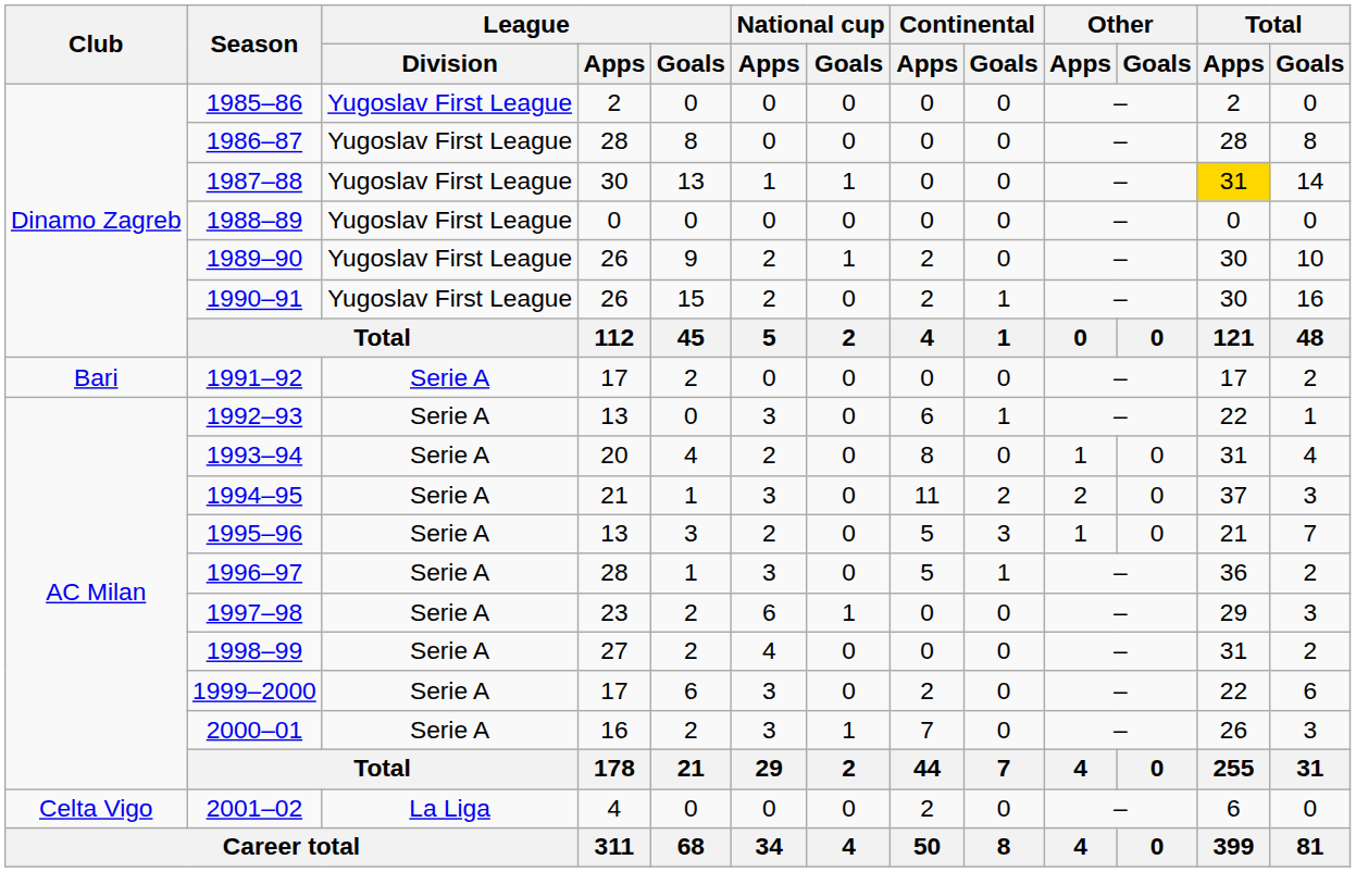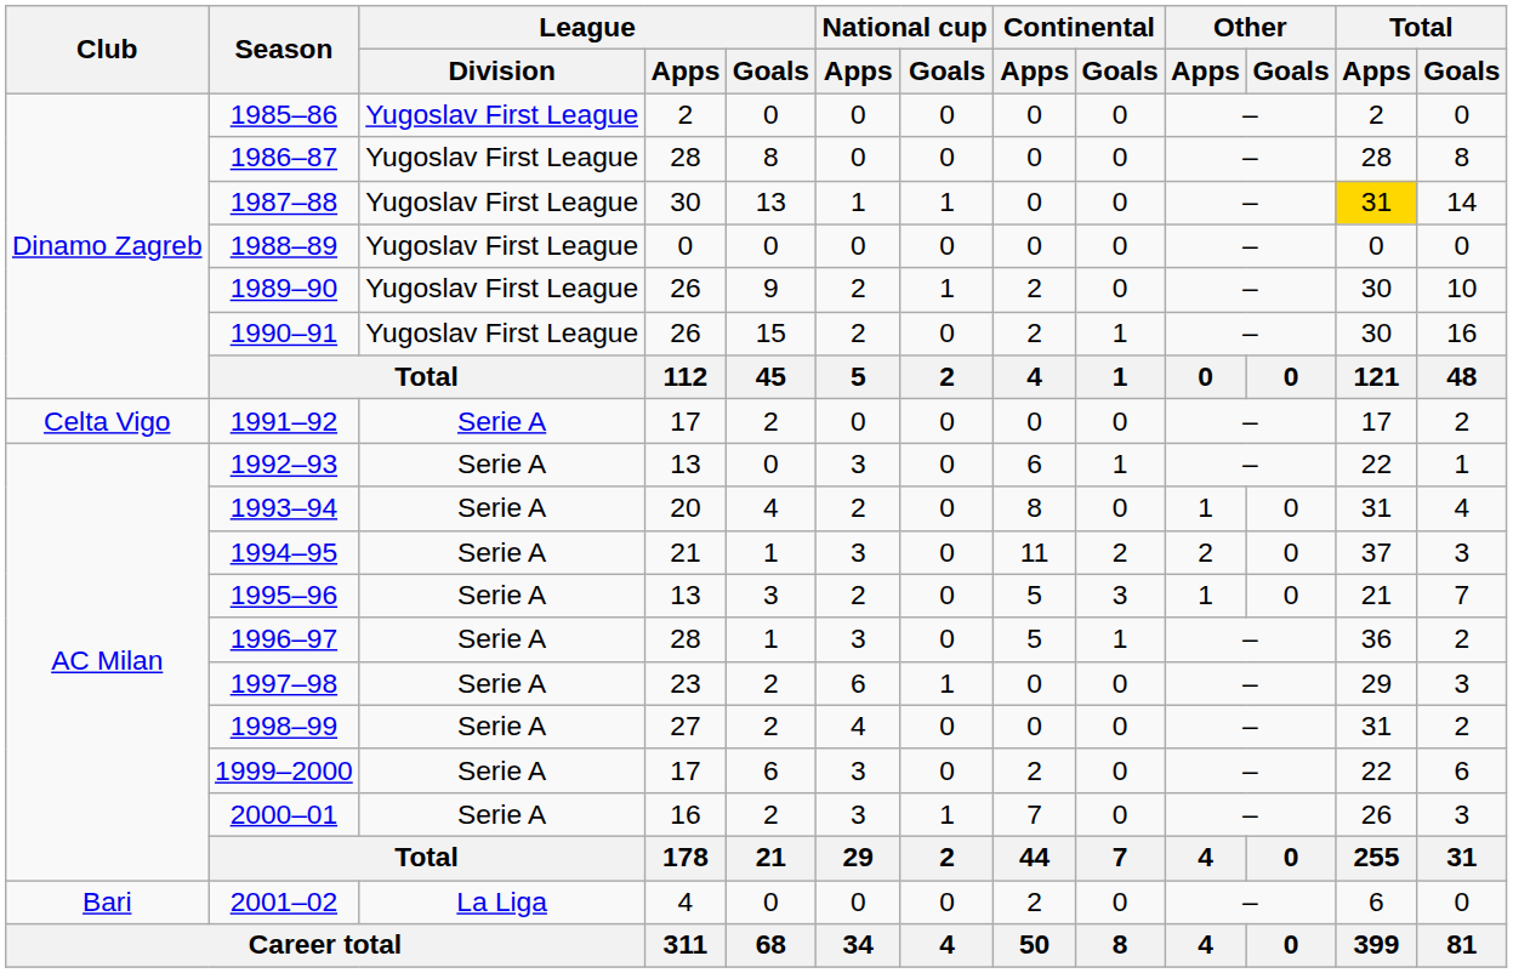 <table class="wikitable" style="text-align:center">
 <tr>
 <th rowspan="2">Club</th>
 <th rowspan="2">Season</th>
 <th colspan="3">League</th>
 <th colspan="2">National cup</th>
 <th colspan="2">Continental</th>
 <th colspan="2">Other</th>
 <th colspan="2">Total</th>
 </tr>
 <tr>
 <th>Division</th>
 <th>Apps</th>
 <th>Goals</th>
 <th>Apps</th>
 <th>Goals</th>
 <th>Apps</th>
 <th>Goals</th>
 <th>Apps</th>
 <th>Goals</th>
 <th>Apps</th>
 <th>Goals</th>
 </tr>
 <tr>
 <td rowspan="7"><a href='#'>Dinamo Zagreb</a></td>
 <td><a href='#'>1985–86</a></td>
 <td><a href='#'>Yugoslav First League</a></td>
 <td>2</td>
 <td>0</td>
 <td>0</td>
 <td>0</td>
 <td>0</td>
 <td>0</td>
 <td colspan="2">–</td>
 <td>2</td>
 <td>0</td>
 </tr>
 <tr>
 <td><a href='#'>1986–87</a></td>
 <td>Yugoslav First League</td>
 <td>28</td>
 <td>8</td>
 <td>0</td>
 <td>0</td>
 <td>0</td>
 <td>0</td>
 <td colspan="2">–</td>
 <td>28</td>
 <td>8</td>
 </tr>
 <tr>
 <td><a href='#'>1987–88</a></td>
 <td>Yugoslav First League</td>
 <td>30</td>
 <td>13</td>
 <td>1</td>
 <td>1</td>
 <td>0</td>
 <td>0</td>
 <td colspan="2">–</td>
 <td style="background: gold;">31</td>
 <td>14</td>
 </tr>
 <tr>
 <td><a href='#'>1988–89</a></td>
 <td>Yugoslav First League</td>
 <td>0</td>
 <td>0</td>
 <td>0</td>
 <td>0</td>
 <td>0</td>
 <td>0</td>
 <td colspan="2">–</td>
 <td>0</td>
 <td>0</td>
 </tr>
 <tr>
 <td><a href='#'>1989–90</a></td>
 <td>Yugoslav First League</td>
 <td>26</td>
 <td>9</td>
 <td>2</td>
 <td>1</td>
 <td>2</td>
 <td>0</td>
 <td colspan="2">–</td>
 <td>30</td>
 <td>10</td>
 </tr>
 <tr>
 <td><a href='#'>1990–91</a></td>
 <td>Yugoslav First League</td>
 <td>26</td>
 <td>15</td>
 <td>2</td>
 <td>0</td>
 <td>2</td>
 <td>1</td>
 <td colspan="2">–</td>
 <td>30</td>
 <td>16</td>
 </tr>
 <tr>
 <th colspan="2">Total</th>
 <th>112</th>
 <th>45</th>
 <th>5</th>
 <th>2</th>
 <th>4</th>
 <th>1</th>
 <th>0</th>
 <th>0</th>
 <th>121</th>
 <th>48</th>
 </tr>
 <tr>
-<td><a href='#'>Bari</a></td>
+<td><a href='#'>Celta Vigo</a></td>
 <td><a href='#'>1991–92</a></td>
 <td><a href='#'>Serie A</a></td>
 <td>17</td>
 <td>2</td>
 <td>0</td>
 <td>0</td>
 <td>0</td>
 <td>0</td>
 <td colspan="2">–</td>
 <td>17</td>
 <td>2</td>
 </tr>
 <tr>
 <td rowspan="10"><a href='#'>AC Milan</a></td>
 <td><a href='#'>1992–93</a></td>
 <td>Serie A</td>
 <td>13</td>
 <td>0</td>
 <td>3</td>
 <td>0</td>
 <td>6</td>
 <td>1</td>
 <td colspan="2">–</td>
 <td>22</td>
 <td>1</td>
 </tr>
 <tr>
 <td><a href='#'>1993–94</a></td>
 <td>Serie A</td>
 <td>20</td>
 <td>4</td>
 <td>2</td>
 <td>0</td>
 <td>8</td>
 <td>0</td>
 <td>1</td>
 <td>0</td>
 <td>31</td>
 <td>4</td>
 </tr>
 <tr>
 <td><a href='#'>1994–95</a></td>
 <td>Serie A</td>
 <td>21</td>
 <td>1</td>
 <td>3</td>
 <td>0</td>
 <td>11</td>
 <td>2</td>
 <td>2</td>
 <td>0</td>
 <td>37</td>
 <td>3</td>
 </tr>
 <tr>
 <td><a href='#'>1995–96</a></td>
 <td>Serie A</td>
 <td>13</td>
 <td>3</td>
 <td>2</td>
 <td>0</td>
 <td>5</td>
 <td>3</td>
 <td>1</td>
 <td>0</td>
 <td>21</td>
 <td>7</td>
 </tr>
 <tr>
 <td><a href='#'>1996–97</a></td>
 <td>Serie A</td>
 <td>28</td>
 <td>1</td>
 <td>3</td>
 <td>0</td>
 <td>5</td>
 <td>1</td>
 <td colspan="2">–</td>
 <td>36</td>
 <td>2</td>
 </tr>
 <tr>
 <td><a href='#'>1997–98</a></td>
 <td>Serie A</td>
 <td>23</td>
 <td>2</td>
 <td>6</td>
 <td>1</td>
 <td>0</td>
 <td>0</td>
 <td colspan="2">–</td>
 <td>29</td>
 <td>3</td>
 </tr>
 <tr>
 <td><a href='#'>1998–99</a></td>
 <td>Serie A</td>
 <td>27</td>
 <td>2</td>
 <td>4</td>
 <td>0</td>
 <td>0</td>
 <td>0</td>
 <td colspan="2">–</td>
 <td>31</td>
 <td>2</td>
 </tr>
 <tr>
 <td><a href='#'>1999–2000</a></td>
 <td>Serie A</td>
 <td>17</td>
 <td>6</td>
 <td>3</td>
 <td>0</td>
 <td>2</td>
 <td>0</td>
 <td colspan="2">–</td>
 <td>22</td>
 <td>6</td>
 </tr>
 <tr>
 <td><a href='#'>2000–01</a></td>
 <td>Serie A</td>
 <td>16</td>
 <td>2</td>
 <td>3</td>
 <td>1</td>
 <td>7</td>
 <td>0</td>
 <td colspan="2">–</td>
 <td>26</td>
 <td>3</td>
 </tr>
 <tr>
 <th colspan="2">Total</th>
 <th>178</th>
 <th>21</th>
 <th>29</th>
 <th>2</th>
 <th>44</th>
 <th>7</th>
 <th>4</th>
 <th>0</th>
 <th>255</th>
 <th>31</th>
 </tr>
 <tr>
-<td><a href='#'>Celta Vigo</a></td>
+<td><a href='#'>Bari</a></td>
 <td><a href='#'>2001–02</a></td>
 <td><a href='#'>La Liga</a></td>
 <td>4</td>
 <td>0</td>
 <td>0</td>
 <td>0</td>
 <td>2</td>
 <td>0</td>
 <td colspan="2">–</td>
 <td>6</td>
 <td>0</td>
 </tr>
 <tr>
 <th colspan="3">Career total</th>
 <th>311</th>
 <th>68</th>
 <th>34</th>
 <th>4</th>
 <th>50</th>
 <th>8</th>
 <th>4</th>
 <th>0</th>
 <th>399</th>
 <th>81</th>
 </tr>
 </table>
